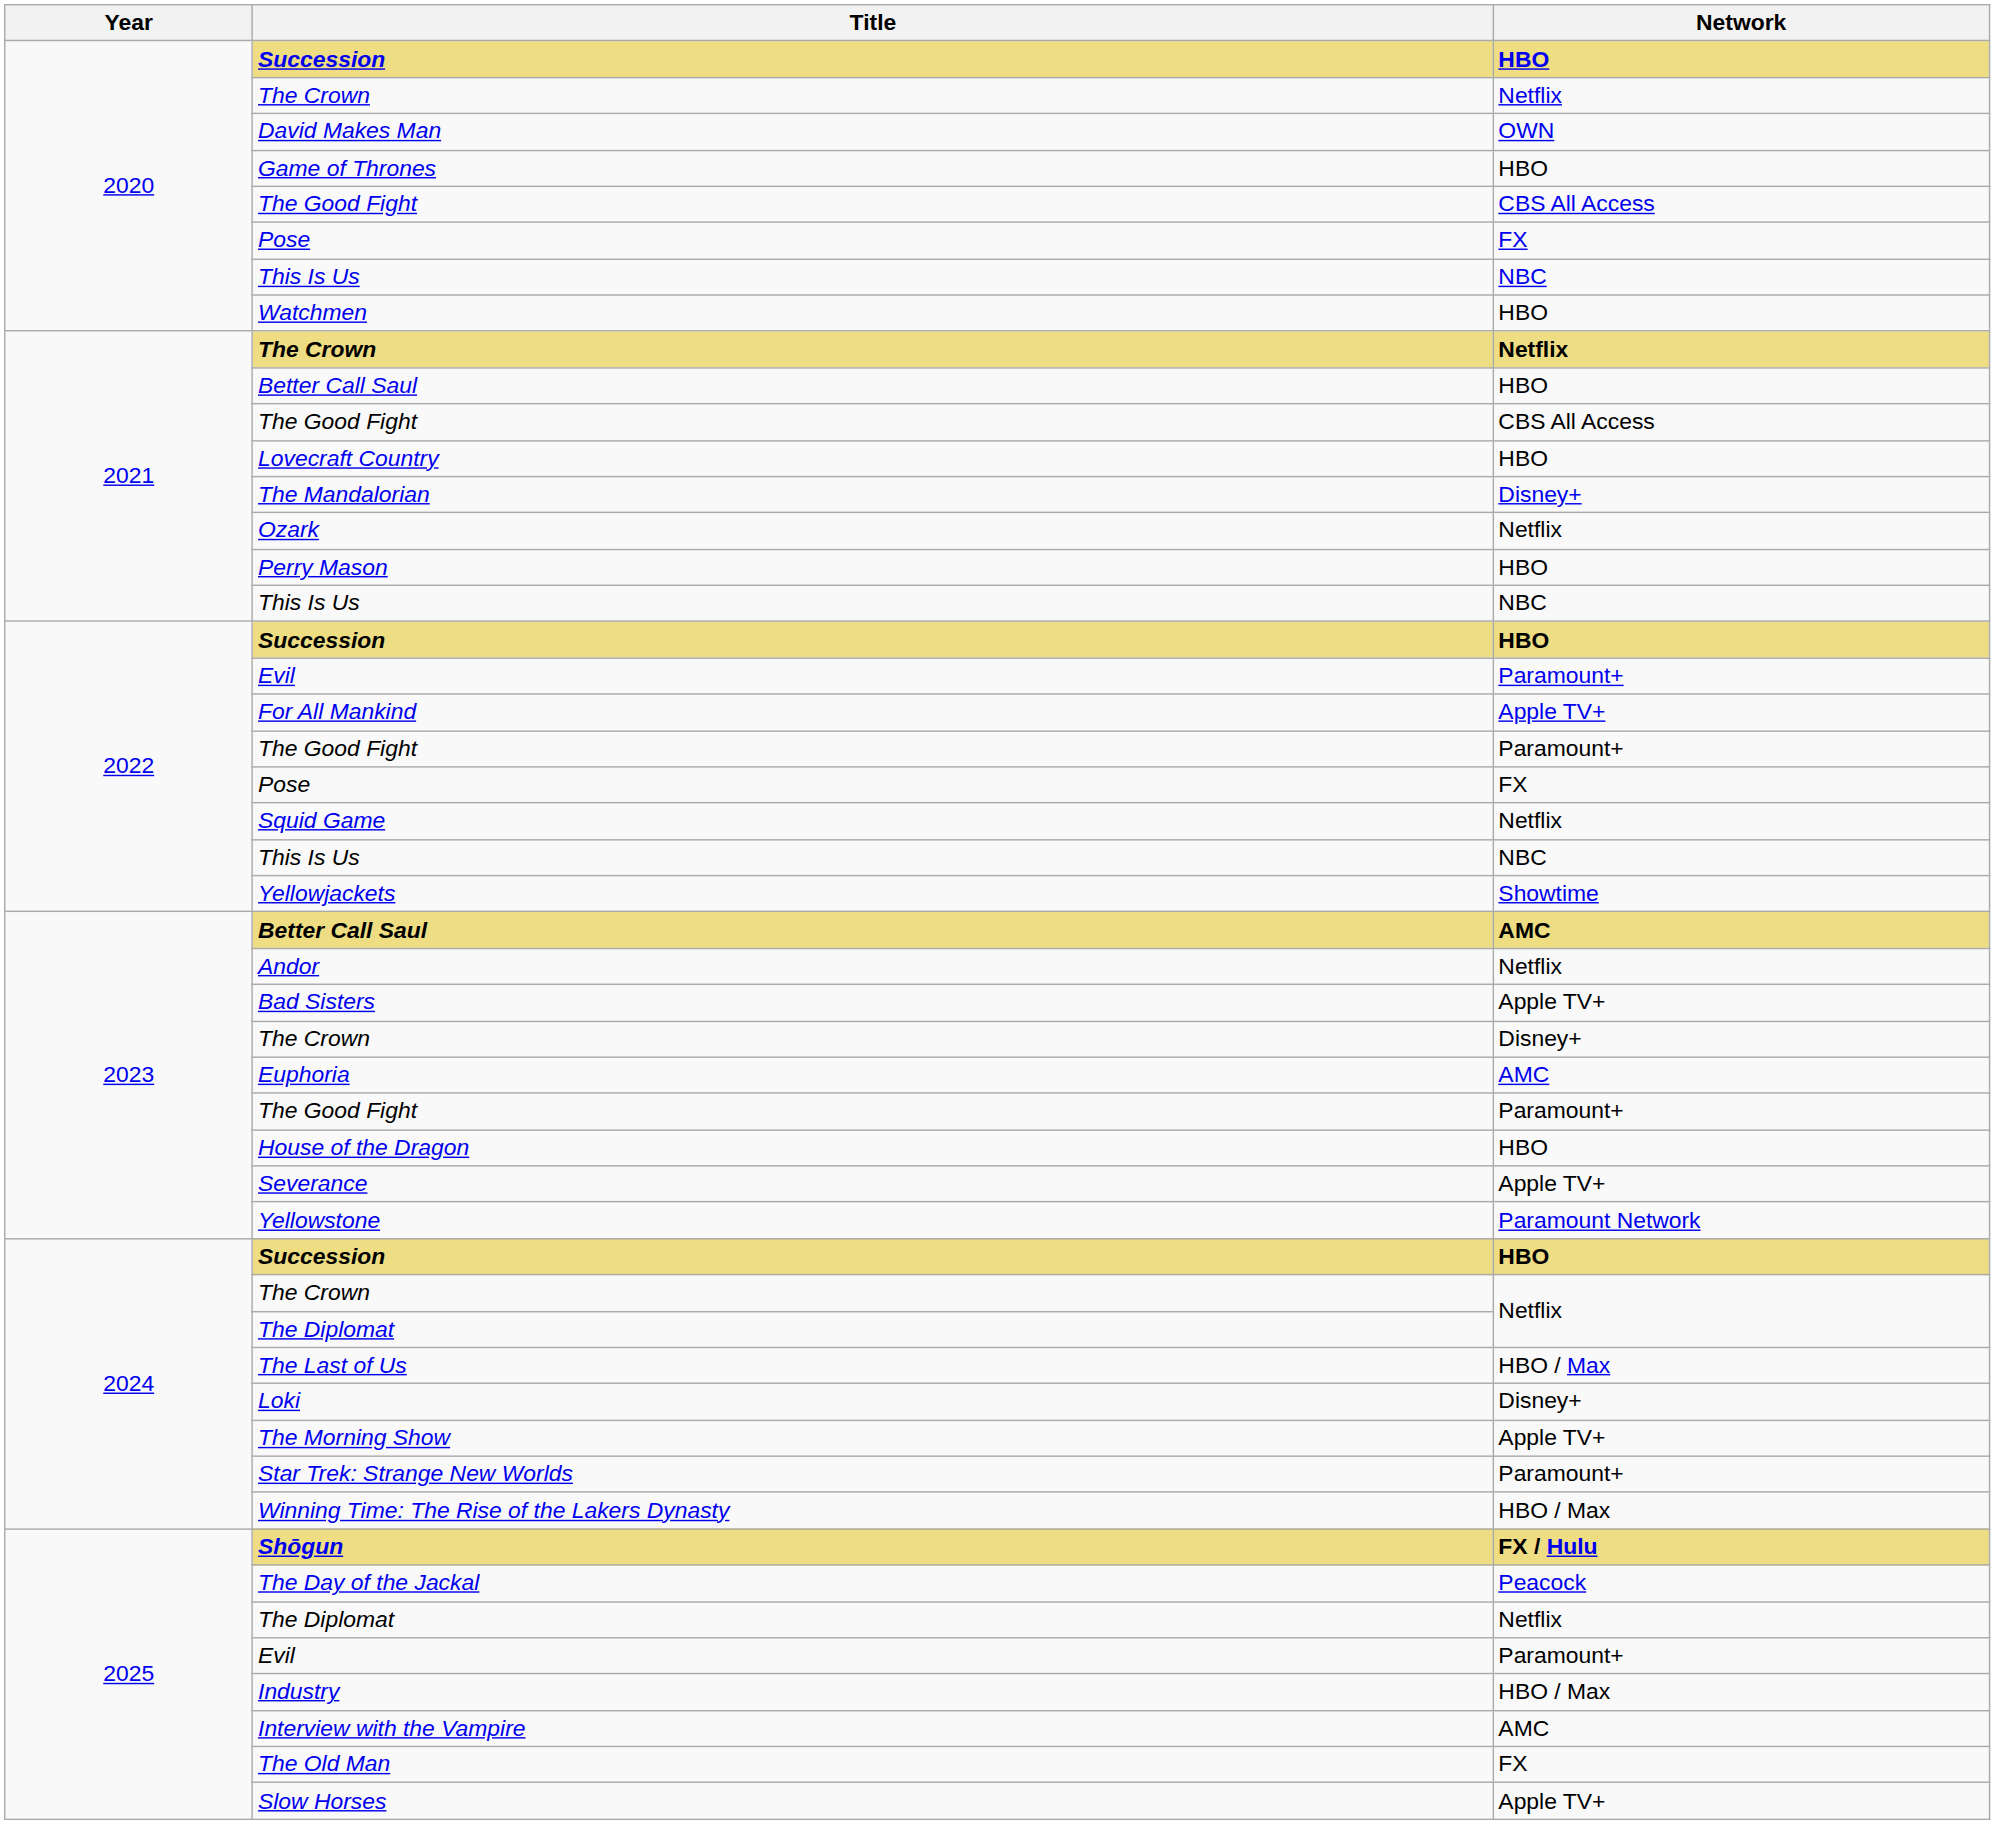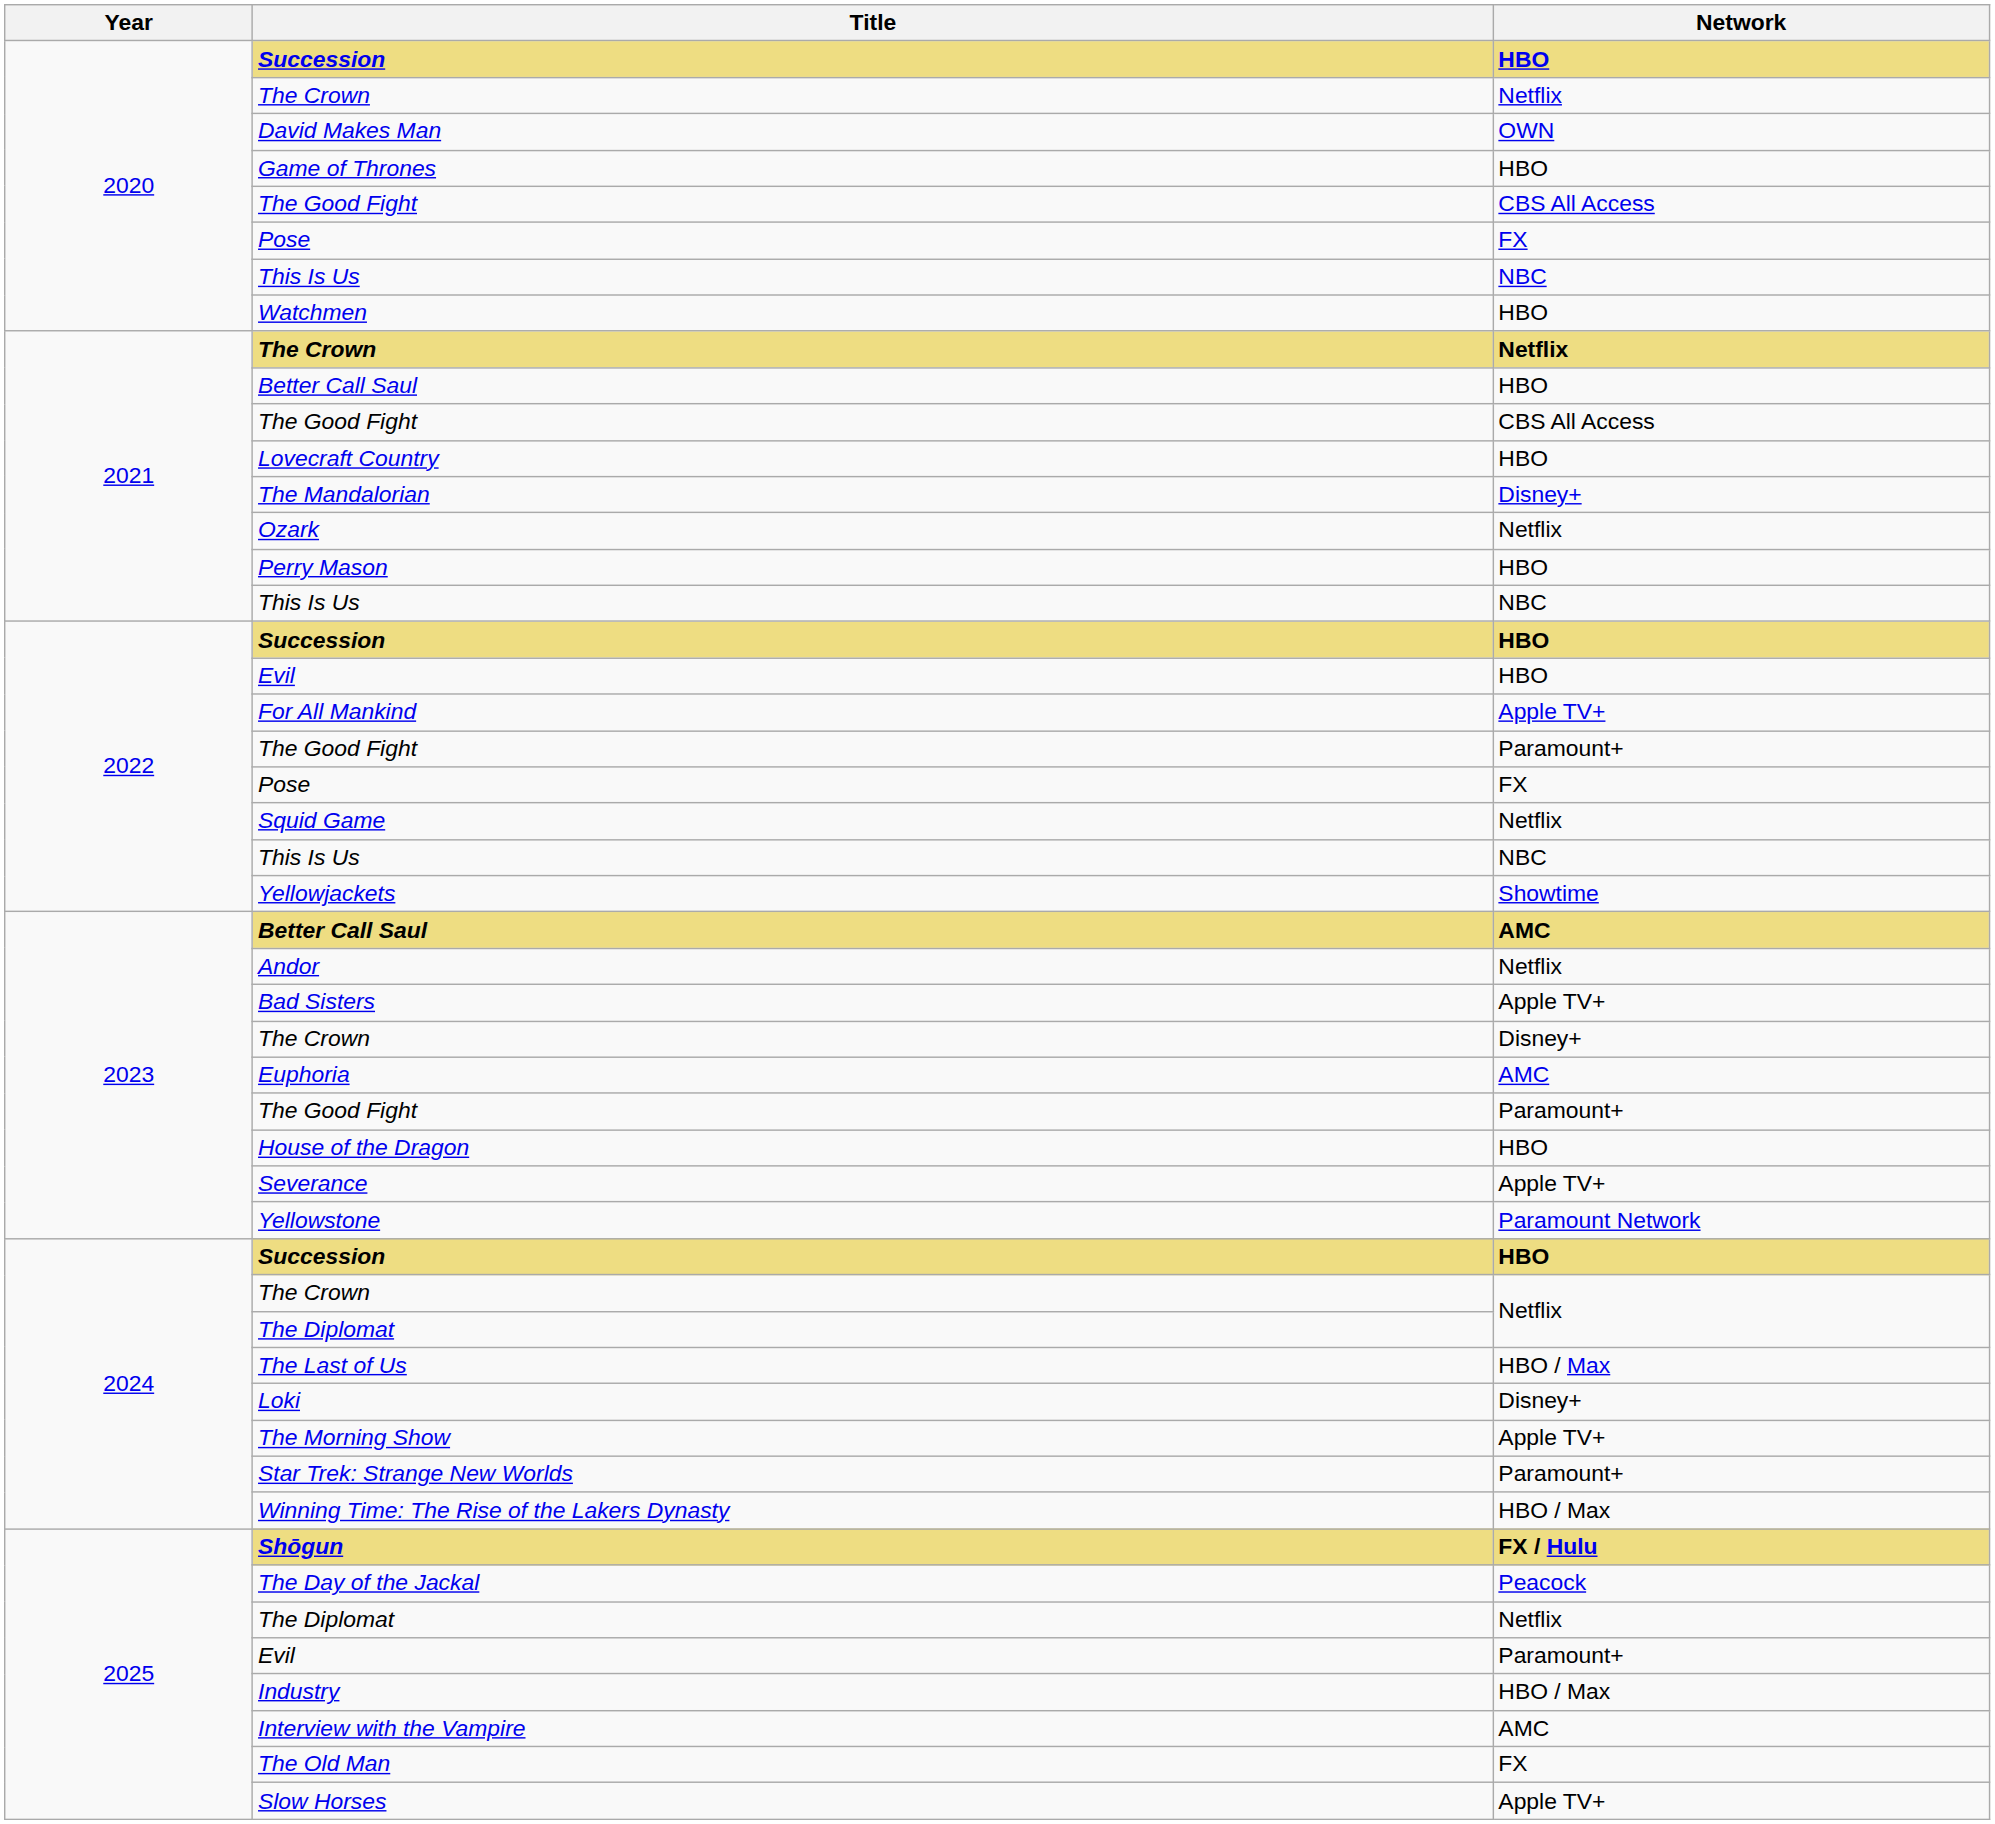 <table class="wikitable" width="70%">
 <tr>
 <th width=5%>Year</th>
 <th width=25%>Title</th>
 <th width=10%>Network</th>
 </tr>
 <tr>
 <td rowspan="8" style="text-align:center;"><a href='#'>2020</a><br></td>
 <td style="background:#EEDD82;"><strong><em><a href='#'>Succession</a></em></strong></td>
 <td style="background:#EEDD82;"><strong><a href='#'>HBO</a></strong></td>
 </tr>
 <tr>
 <td><em><a href='#'>The Crown</a></em></td>
 <td><a href='#'>Netflix</a></td>
 </tr>
 <tr>
 <td><em><a href='#'>David Makes Man</a></em></td>
 <td><a href='#'>OWN</a></td>
 </tr>
 <tr>
 <td><em><a href='#'>Game of Thrones</a></em></td>
 <td>HBO</td>
 </tr>
 <tr>
 <td><em><a href='#'>The Good Fight</a></em></td>
 <td><a href='#'>CBS All Access</a></td>
 </tr>
 <tr>
 <td><em><a href='#'>Pose</a></em></td>
 <td><a href='#'>FX</a></td>
 </tr>
 <tr>
 <td><em><a href='#'>This Is Us</a></em></td>
 <td><a href='#'>NBC</a></td>
 </tr>
 <tr>
 <td><em><a href='#'>Watchmen</a></em></td>
 <td>HBO</td>
 </tr>
 <tr>
 <td rowspan="8" style="text-align:center;"><a href='#'>2021</a><br></td>
 <td style="background:#EEDD82;"><strong><em>The Crown</em></strong></td>
 <td style="background:#EEDD82;"><strong>Netflix</strong></td>
 </tr>
 <tr>
 <td><em><a href='#'>Better Call Saul</a></em></td>
 <td>HBO</td>
 </tr>
 <tr>
 <td><em>The Good Fight</em></td>
 <td>CBS All Access</td>
 </tr>
 <tr>
 <td><em><a href='#'>Lovecraft Country</a></em></td>
 <td>HBO</td>
 </tr>
 <tr>
 <td><em><a href='#'>The Mandalorian</a></em></td>
 <td><a href='#'>Disney+</a></td>
 </tr>
 <tr>
 <td><em><a href='#'>Ozark</a></em></td>
 <td>Netflix</td>
 </tr>
 <tr>
 <td><em><a href='#'>Perry Mason</a></em></td>
 <td>HBO</td>
 </tr>
 <tr>
 <td><em>This Is Us</em></td>
 <td>NBC</td>
 </tr>
 <tr>
 <td rowspan="8" style="text-align:center;"><a href='#'>2022</a><br></td>
 <td style="background:#EEDD82;"><strong><em>Succession</em></strong></td>
 <td style="background:#EEDD82;"><strong>HBO</strong></td>
 </tr>
 <tr>
 <td><em><a href='#'>Evil</a></em></td>
-<td><a href='#'>Paramount+</a></td>
+<td>HBO</td>
 </tr>
 <tr>
 <td><em><a href='#'>For All Mankind</a></em></td>
 <td><a href='#'>Apple TV+</a></td>
 </tr>
 <tr>
 <td><em>The Good Fight</em></td>
 <td>Paramount+</td>
 </tr>
 <tr>
 <td><em>Pose</em></td>
 <td>FX</td>
 </tr>
 <tr>
 <td><em><a href='#'>Squid Game</a></em></td>
 <td>Netflix</td>
 </tr>
 <tr>
 <td><em>This Is Us</em></td>
 <td>NBC</td>
 </tr>
 <tr>
 <td><em><a href='#'>Yellowjackets</a></em></td>
 <td><a href='#'>Showtime</a></td>
 </tr>
 <tr>
 <td rowspan="9" style="text-align:center;"><a href='#'>2023</a><br></td>
 <td style="background:#EEDD82;"><strong><em>Better Call Saul</em></strong></td>
 <td style="background:#EEDD82;"><strong>AMC</strong></td>
 </tr>
 <tr>
 <td><em><a href='#'>Andor</a></em></td>
 <td>Netflix</td>
 </tr>
 <tr>
 <td><em><a href='#'>Bad Sisters</a></em></td>
 <td>Apple TV+</td>
 </tr>
 <tr>
 <td><em>The Crown</em></td>
 <td>Disney+</td>
 </tr>
 <tr>
 <td><em><a href='#'>Euphoria</a></em></td>
 <td><a href='#'>AMC</a></td>
 </tr>
 <tr>
 <td><em>The Good Fight</em></td>
 <td>Paramount+</td>
 </tr>
 <tr>
 <td><em><a href='#'>House of the Dragon</a></em></td>
 <td>HBO</td>
 </tr>
 <tr>
 <td><em><a href='#'>Severance</a></em></td>
 <td>Apple TV+</td>
 </tr>
 <tr>
 <td><em><a href='#'>Yellowstone</a></em></td>
 <td><a href='#'>Paramount Network</a></td>
 </tr>
 <tr>
 <td rowspan="8" style="text-align:center;"><a href='#'>2024</a><br></td>
 <td style="background:#EEDD82;"><strong><em>Succession</em></strong></td>
 <td style="background:#EEDD82;"><strong>HBO</strong></td>
 </tr>
 <tr>
 <td><em>The Crown</em></td>
 <td rowspan="2">Netflix</td>
 </tr>
 <tr>
 <td><em><a href='#'>The Diplomat</a></em></td>
 </tr>
 <tr>
 <td><em><a href='#'>The Last of Us</a></em></td>
 <td>HBO / <a href='#'>Max</a></td>
 </tr>
 <tr>
 <td><em><a href='#'>Loki</a></em></td>
 <td>Disney+</td>
 </tr>
 <tr>
 <td><em><a href='#'>The Morning Show</a></em></td>
 <td>Apple TV+</td>
 </tr>
 <tr>
 <td><em><a href='#'>Star Trek: Strange New Worlds</a></em></td>
 <td>Paramount+</td>
 </tr>
 <tr>
 <td><em><a href='#'>Winning Time: The Rise of the Lakers Dynasty</a></em></td>
 <td>HBO / Max</td>
 </tr>
 <tr>
 <td rowspan="8" style="text-align:center;"><a href='#'>2025</a><br></td>
 <td style="background:#EEDD82;"><strong><em><a href='#'>Shōgun</a></em></strong></td>
 <td style="background:#EEDD82;"><strong>FX / <a href='#'>Hulu</a></strong></td>
 </tr>
 <tr>
 <td><em><a href='#'>The Day of the Jackal</a></em></td>
 <td><a href='#'>Peacock</a></td>
 </tr>
 <tr>
 <td><em>The Diplomat</em></td>
 <td>Netflix</td>
 </tr>
 <tr>
 <td><em>Evil</em></td>
 <td>Paramount+</td>
 </tr>
 <tr>
 <td><em><a href='#'>Industry</a></em></td>
 <td>HBO / Max</td>
 </tr>
 <tr>
 <td><em><a href='#'>Interview with the Vampire</a></em></td>
 <td>AMC</td>
 </tr>
 <tr>
 <td><em><a href='#'>The Old Man</a></em></td>
 <td>FX</td>
 </tr>
 <tr>
 <td><em><a href='#'>Slow Horses</a></em></td>
 <td>Apple TV+</td>
 </tr>
 </table>
